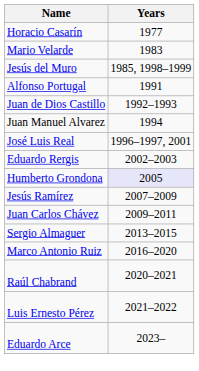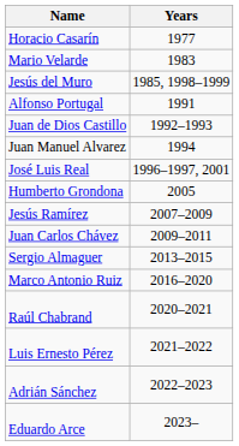 <table class="wikitable sortable" style="text-align: center;">
 <tr>
 <th>Name</th>
 <th>Years</th>
 </tr>
 <tr>
 <td style="text-align: left;"> <a href='#'>Horacio Casarín</a></td>
 <td>1977</td>
 </tr>
 <tr>
 <td style="text-align: left;"> <a href='#'>Mario Velarde</a></td>
 <td>1983</td>
 </tr>
 <tr>
 <td style="text-align: left;"> <a href='#'>Jesús del Muro</a></td>
 <td>1985, 1998–1999</td>
 </tr>
 <tr>
 <td style="text-align: left;"> <a href='#'>Alfonso Portugal</a></td>
 <td>1991</td>
 </tr>
 <tr>
 <td style="text-align: left;"> <a href='#'>Juan de Dios Castillo</a></td>
 <td>1992–1993</td>
 </tr>
 <tr>
 <td style="text-align: left;"> Juan Manuel Alvarez</td>
 <td>1994</td>
 </tr>
 <tr>
 <td style="text-align: left;"> <a href='#'>José Luis Real</a></td>
 <td>1996–1997, 2001</td>
 </tr>
 <tr>
-<td style="text-align: left;"> <a href='#'>Eduardo Rergis</a></td>
-<td>2002–2003</td>
-</tr>
-<tr>
 <td style="text-align: left;"> <a href='#'>Humberto Grondona</a></td>
-<td style="background: lavender;">2005</td>
+<td>2005</td>
 </tr>
 <tr>
 <td style="text-align: left;"> <a href='#'>Jesús Ramírez</a></td>
 <td>2007–2009</td>
 </tr>
 <tr>
 <td style="text-align: left;"> <a href='#'>Juan Carlos Chávez</a></td>
 <td>2009–2011</td>
 </tr>
 <tr>
 <td style="text-align: left;"> <a href='#'>Sergio Almaguer</a></td>
 <td>2013–2015</td>
 </tr>
 <tr>
 <td style="text-align: left;"> <a href='#'>Marco Antonio Ruiz</a></td>
 <td>2016–2020</td>
 </tr>
 <tr>
 <td style="text-align: left;"><br> <a href='#'>Raúl Chabrand</a></td>
 <td>2020–2021</td>
 </tr>
 <tr>
 <td style="text-align: left;"><br> <a href='#'>Luis Ernesto Pérez</a></td>
 <td>2021–2022</td>
 </tr>
 <tr>
+<td style="text-align: left;"><br> <a href='#'>Adrián Sánchez</a></td>
+<td>2022–2023</td>
+</tr>
+<tr>
 <td style="text-align: left;"><br> <a href='#'>Eduardo Arce</a></td>
 <td>2023–</td>
 </tr>
 </table>
